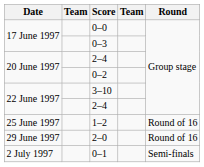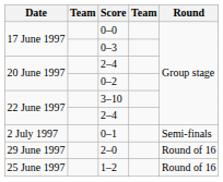 <table class="wikitable">
 <tr>
 <th>Date</th>
 <th>Team</th>
 <th>Score</th>
 <th>Team</th>
 <th>Round</th>
 </tr>
 <tr>
 <td rowspan="2">17 June 1997</td>
 <td></td>
 <td>0–0</td>
 <td></td>
 <td rowspan="6">Group stage</td>
 </tr>
 <tr>
 <td></td>
 <td>0–3</td>
 <td></td>
 </tr>
 <tr>
 <td rowspan="2">20 June 1997</td>
 <td></td>
 <td>2–4</td>
 <td></td>
 </tr>
 <tr>
 <td></td>
 <td>0–2</td>
 <td></td>
 </tr>
 <tr>
 <td rowspan="2">22 June 1997</td>
 <td></td>
 <td>3–10</td>
 <td></td>
 </tr>
 <tr>
 <td></td>
 <td>2–4</td>
 <td></td>
 </tr>
 <tr>
-<td>25 June 1997</td>
+<td>2 July 1997</td>
 <td></td>
-<td>1–2</td>
+<td>0–1</td>
 <td></td>
-<td>Round of 16</td>
+<td>Semi-finals</td>
 </tr>
 <tr>
 <td>29 June 1997</td>
 <td></td>
 <td>2–0</td>
 <td></td>
 <td>Round of 16</td>
 </tr>
 <tr>
-<td>2 July 1997</td>
+<td>25 June 1997</td>
 <td></td>
-<td>0–1</td>
+<td>1–2</td>
 <td></td>
-<td>Semi-finals</td>
+<td>Round of 16</td>
 </tr>
 </table>
